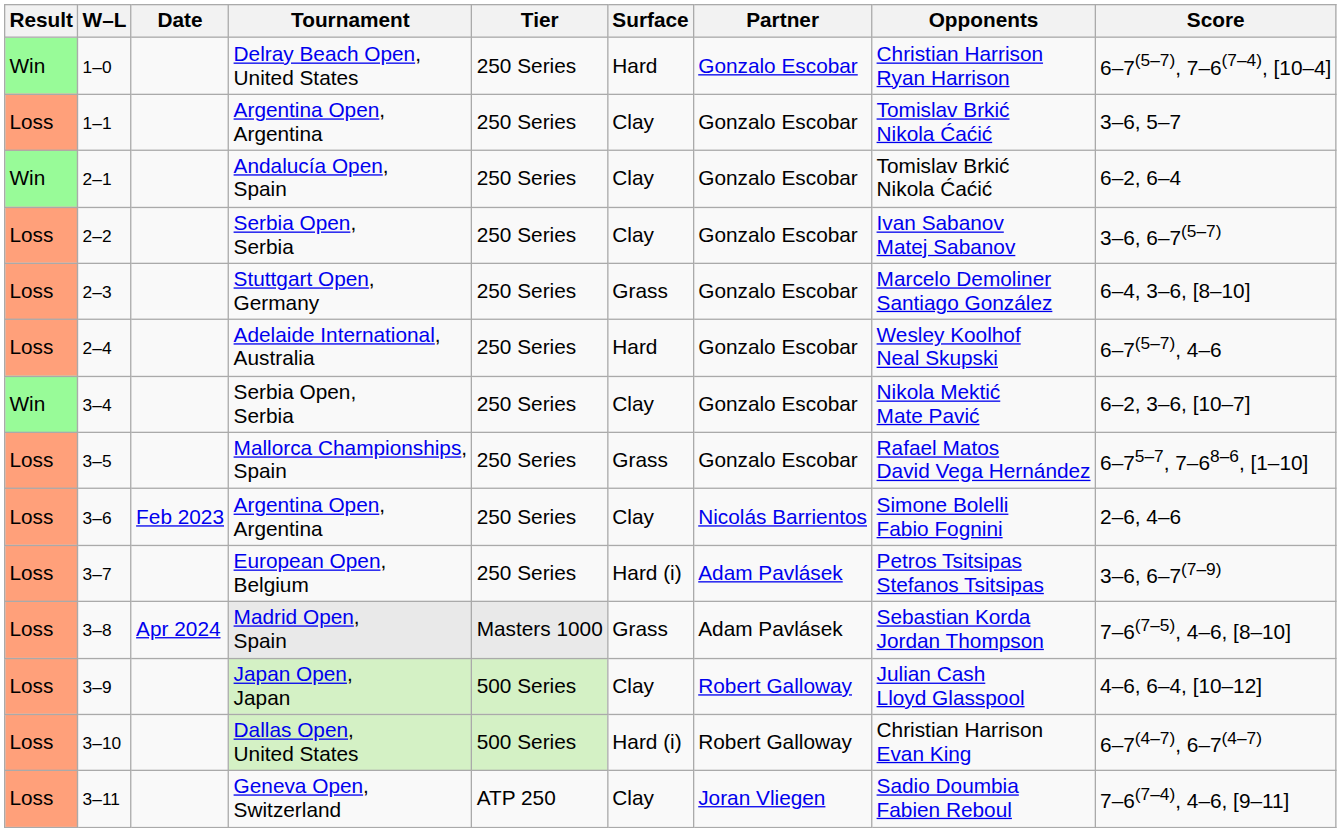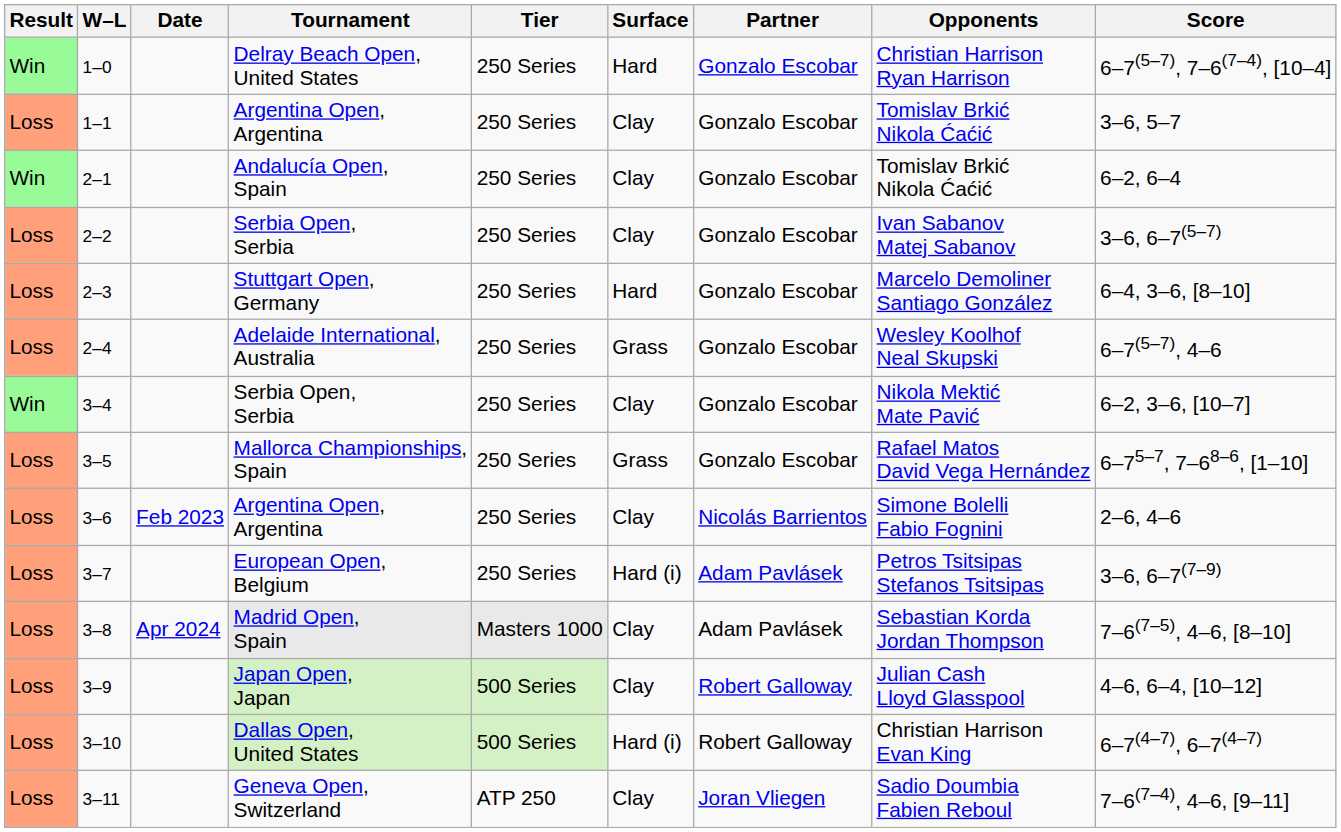 <table class="sortable wikitable">
 <tr>
 <th>Result</th>
 <th class="unsortable">W–L</th>
 <th>Date</th>
 <th>Tournament</th>
 <th>Tier</th>
 <th>Surface</th>
 <th>Partner</th>
 <th>Opponents</th>
 <th class="unsortable">Score</th>
 </tr>
 <tr>
 <td bgcolor=98FB98>Win</td>
 <td><small>1–0</small></td>
 <td><a href='#'></a></td>
 <td><a href='#'>Delray Beach Open</a>,<br>United States</td>
 <td>250 Series</td>
 <td>Hard</td>
 <td> <a href='#'>Gonzalo Escobar</a></td>
 <td> <a href='#'>Christian Harrison</a><br> <a href='#'>Ryan Harrison</a></td>
 <td>6–7<sup>(5–7)</sup>, 7–6<sup>(7–4)</sup>, [10–4]</td>
 </tr>
 <tr>
 <td bgcolor=FFA07A>Loss</td>
 <td><small>1–1</small></td>
 <td><a href='#'></a></td>
 <td><a href='#'>Argentina Open</a>,<br>Argentina</td>
 <td>250 Series</td>
 <td>Clay</td>
 <td> Gonzalo Escobar</td>
 <td> <a href='#'>Tomislav Brkić</a><br> <a href='#'>Nikola Ćaćić</a></td>
 <td>3–6, 5–7</td>
 </tr>
 <tr>
 <td bgcolor=98FB98>Win</td>
 <td><small>2–1</small></td>
 <td><a href='#'></a></td>
 <td><a href='#'>Andalucía Open</a>,<br>Spain</td>
 <td>250 Series</td>
 <td>Clay</td>
 <td> Gonzalo Escobar</td>
 <td> Tomislav Brkić<br> Nikola Ćaćić</td>
 <td>6–2, 6–4</td>
 </tr>
 <tr>
 <td bgcolor=FFA07A>Loss</td>
 <td><small>2–2</small></td>
 <td><a href='#'></a></td>
 <td><a href='#'>Serbia Open</a>,<br>Serbia</td>
 <td>250 Series</td>
 <td>Clay</td>
 <td> Gonzalo Escobar</td>
 <td> <a href='#'>Ivan Sabanov</a><br> <a href='#'>Matej Sabanov</a></td>
 <td>3–6, 6–7<sup>(5–7)</sup></td>
 </tr>
 <tr>
 <td bgcolor=FFA07A>Loss</td>
 <td><small>2–3</small></td>
 <td><a href='#'></a></td>
 <td><a href='#'>Stuttgart Open</a>,<br>Germany</td>
 <td>250 Series</td>
-<td>Grass</td>
+<td>Hard</td>
 <td> Gonzalo Escobar</td>
 <td> <a href='#'>Marcelo Demoliner</a><br> <a href='#'>Santiago González</a></td>
 <td>6–4, 3–6, [8–10]</td>
 </tr>
 <tr>
 <td bgcolor=ffa07a>Loss</td>
 <td><small>2–4</small></td>
 <td><a href='#'></a></td>
 <td><a href='#'>Adelaide International</a>,<br>Australia</td>
 <td>250 Series</td>
-<td>Hard</td>
+<td>Grass</td>
 <td> Gonzalo Escobar</td>
 <td> <a href='#'>Wesley Koolhof</a><br> <a href='#'>Neal Skupski</a></td>
 <td>6–7<sup>(5–7)</sup>, 4–6</td>
 </tr>
 <tr>
 <td bgcolor=98FB98>Win</td>
 <td><small>3–4</small></td>
 <td><a href='#'></a></td>
 <td>Serbia Open,<br>Serbia</td>
 <td>250 Series</td>
 <td>Clay</td>
 <td> Gonzalo Escobar</td>
 <td> <a href='#'>Nikola Mektić</a><br> <a href='#'>Mate Pavić</a></td>
 <td>6–2, 3–6, [10–7]</td>
 </tr>
 <tr>
 <td bgcolor=FFA07A>Loss</td>
 <td><small>3–5</small></td>
 <td><a href='#'></a></td>
 <td><a href='#'>Mallorca Championships</a>,<br>Spain</td>
 <td>250 Series</td>
 <td>Grass</td>
 <td> Gonzalo Escobar</td>
 <td> <a href='#'>Rafael Matos</a><br> <a href='#'>David Vega Hernández</a></td>
 <td>6–7<sup>5–7</sup>, 7–6<sup>8–6</sup>, [1–10]</td>
 </tr>
 <tr>
 <td bgcolor=FFA07A>Loss</td>
 <td><small>3–6</small></td>
 <td><a href='#'>Feb 2023</a></td>
 <td><a href='#'>Argentina Open</a>,<br>Argentina</td>
 <td>250 Series</td>
 <td>Clay</td>
 <td> <a href='#'>Nicolás Barrientos</a></td>
 <td> <a href='#'>Simone Bolelli</a> <br> <a href='#'>Fabio Fognini</a></td>
 <td>2–6, 4–6</td>
 </tr>
 <tr>
 <td bgcolor=ffa07a>Loss</td>
 <td><small>3–7</small></td>
 <td><a href='#'></a></td>
 <td><a href='#'>European Open</a>,<br>Belgium</td>
 <td>250 Series</td>
 <td>Hard (i)</td>
 <td> <a href='#'>Adam Pavlásek</a></td>
 <td> <a href='#'>Petros Tsitsipas</a> <br> <a href='#'>Stefanos Tsitsipas</a></td>
 <td>3–6, 6–7<sup>(7–9)</sup></td>
 </tr>
 <tr>
 <td bgcolor=ffa07a>Loss</td>
 <td><small>3–8</small></td>
 <td><a href='#'>Apr 2024</a></td>
 <td style="background:#E9E9E9;"><a href='#'>Madrid Open</a>,<br>Spain</td>
 <td style="background:#E9E9E9;">Masters 1000</td>
-<td>Grass</td>
+<td>Clay</td>
 <td> Adam Pavlásek</td>
 <td> <a href='#'>Sebastian Korda</a> <br> <a href='#'>Jordan Thompson</a></td>
 <td>7–6<sup>(7–5)</sup>, 4–6, [8–10]</td>
 </tr>
 <tr>
 <td bgcolor=ffa07a>Loss</td>
 <td><small>3–9</small></td>
 <td><a href='#'></a></td>
 <td style="background:#d4f1c5;"><a href='#'>Japan Open</a>,<br>Japan</td>
 <td style="background:#d4f1c5;">500 Series</td>
 <td>Clay</td>
 <td> <a href='#'>Robert Galloway</a></td>
 <td> <a href='#'>Julian Cash</a><br> <a href='#'>Lloyd Glasspool</a></td>
 <td>4–6, 6–4, [10–12]</td>
 </tr>
 <tr>
 <td bgcolor=ffa07a>Loss</td>
 <td><small>3–10</small></td>
 <td><a href='#'></a></td>
 <td style="background:#d4f1c5;"><a href='#'>Dallas Open</a>,<br>United States</td>
 <td style="background:#d4f1c5;">500 Series</td>
 <td>Hard (i)</td>
 <td> Robert Galloway</td>
 <td> Christian Harrison<br> <a href='#'>Evan King</a></td>
 <td>6–7<sup>(4–7)</sup>, 6–7<sup>(4–7)</sup></td>
 </tr>
 <tr>
 <td bgcolor=ffa07a>Loss</td>
 <td><small>3–11</small></td>
 <td><a href='#'></a></td>
 <td><a href='#'>Geneva Open</a>,<br>Switzerland</td>
 <td>ATP 250</td>
 <td>Clay</td>
 <td> <a href='#'>Joran Vliegen</a></td>
 <td> <a href='#'>Sadio Doumbia</a><br> <a href='#'>Fabien Reboul</a></td>
 <td>7–6<sup>(7–4)</sup>, 4–6, [9–11]</td>
 </tr>
 </table>
